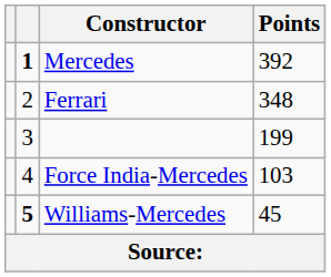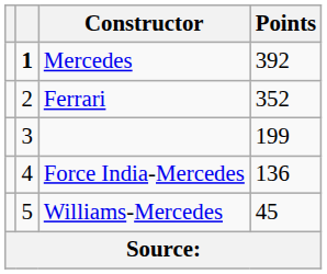 <table class="wikitable" style="font-size: 85%;">
 <tr>
 <th></th>
 <th></th>
 <th>Constructor</th>
 <th>Points</th>
 </tr>
 <tr>
 <td align="left"></td>
 <td align="center"><strong>1</strong></td>
 <td> <a href='#'>Mercedes</a></td>
 <td align="left">392</td>
 </tr>
 <tr>
 <td align="left"></td>
 <td align="center">2</td>
 <td> <a href='#'>Ferrari</a></td>
-<td align="left">348</td>
+<td align="left">352</td>
 </tr>
 <tr>
 <td align="left"></td>
 <td align="center">3</td>
 <td></td>
 <td align="left">199</td>
 </tr>
 <tr>
 <td align="left"></td>
 <td align="center">4</td>
 <td> <a href='#'>Force India</a>-<a href='#'>Mercedes</a></td>
-<td align="left">103</td>
+<td align="left">136</td>
 </tr>
 <tr>
 <td align="left"></td>
-<td align="center"><strong>5</strong></td>
+<td align="center">5</td>
 <td> <a href='#'>Williams</a>-<a href='#'>Mercedes</a></td>
 <td align="left">45</td>
 </tr>
 <tr>
 <th colspan=4>Source:</th>
 </tr>
 </table>
